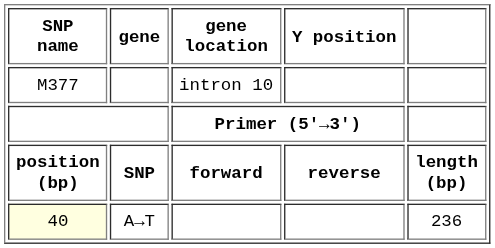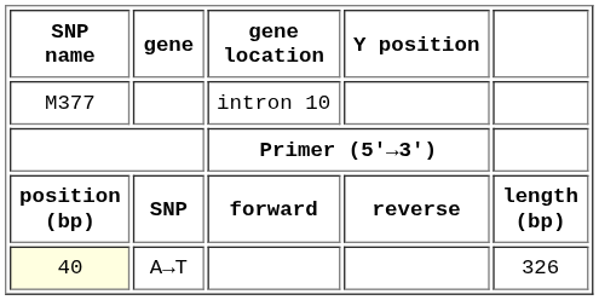 <table border="1" cellpadding="5" style="text-align:center">
 <tr>
 <th>SNP<br>name</th>
 <th>gene</th>
 <th>gene<br>location</th>
 <th>Y position</th>
 <th></th>
 </tr>
 <tr>
 <td>M377</td>
 <td></td>
 <td>intron 10</td>
 <td></td>
 <td></td>
 </tr>
 <tr>
 <th colspan="2"></th>
 <th colspan="2">Primer (5'→3')</th>
 <th></th>
 </tr>
 <tr>
 <th>position<br>(bp)</th>
 <th>SNP</th>
 <th>forward</th>
 <th>reverse</th>
 <th>length<br>(bp)</th>
 </tr>
 <tr>
 <td style="background: lightyellow;">40</td>
 <td>A→T</td>
 <td></td>
 <td></td>
-<td>236</td>
+<td>326</td>
 </tr>
 </table>
